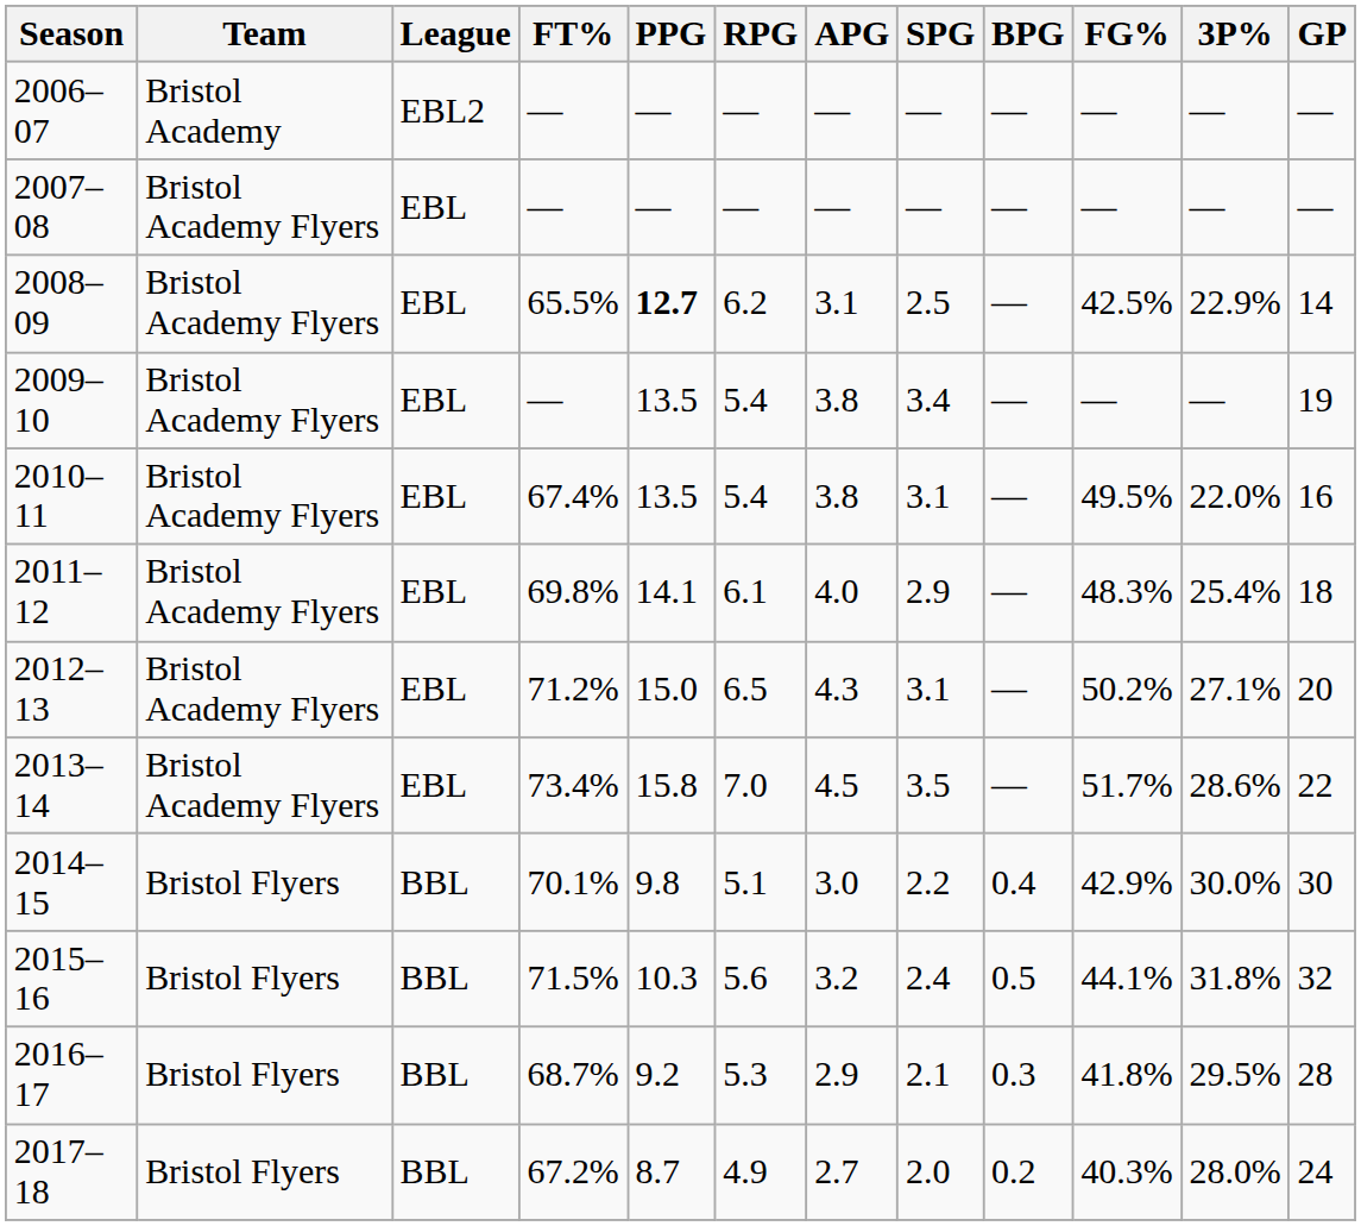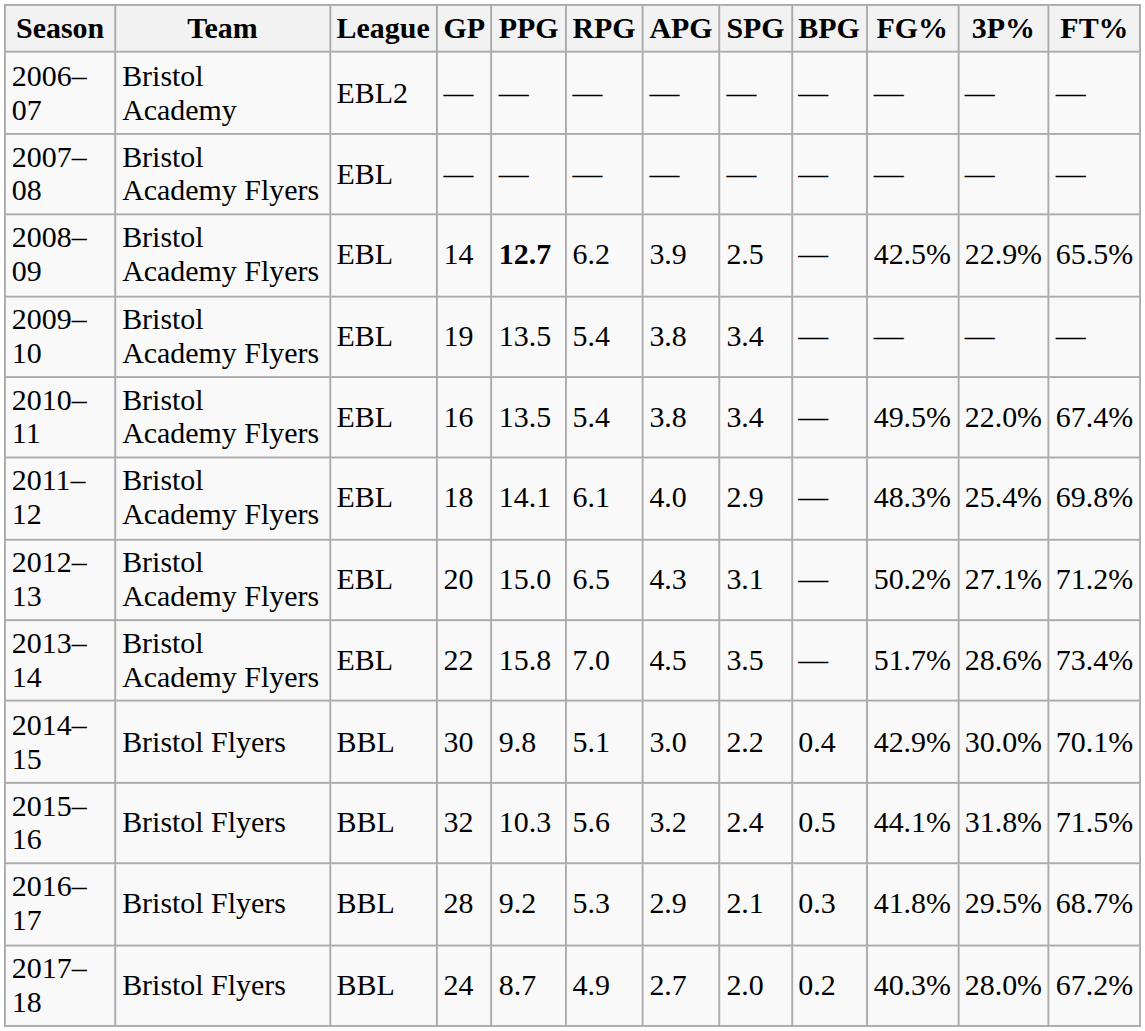 <table class="wikitable">
 <tr>
 <th>Season</th>
 <th>Team</th>
 <th>League</th>
-<th>FT%</th>
+<th>GP</th>
 <th>PPG</th>
 <th>RPG</th>
 <th>APG</th>
 <th>SPG</th>
 <th>BPG</th>
 <th>FG%</th>
 <th>3P%</th>
-<th>GP</th>
+<th>FT%</th>
 </tr>
 <tr>
 <td>2006–07</td>
 <td>Bristol Academy</td>
 <td>EBL2</td>
 <td>—</td>
 <td>—</td>
 <td>—</td>
 <td>—</td>
 <td>—</td>
 <td>—</td>
 <td>—</td>
 <td>—</td>
 <td>—</td>
 </tr>
 <tr>
 <td>2007–08</td>
 <td>Bristol Academy Flyers</td>
 <td>EBL</td>
 <td>—</td>
 <td>—</td>
 <td>—</td>
 <td>—</td>
 <td>—</td>
 <td>—</td>
 <td>—</td>
 <td>—</td>
 <td>—</td>
 </tr>
 <tr>
 <td>2008–09</td>
 <td>Bristol Academy Flyers</td>
 <td>EBL</td>
-<td>65.5%</td>
+<td>14</td>
 <td><strong>12.7</strong></td>
 <td>6.2</td>
-<td>3.1</td>
+<td>3.9</td>
 <td>2.5</td>
 <td>—</td>
 <td>42.5%</td>
 <td>22.9%</td>
-<td>14</td>
+<td>65.5%</td>
 </tr>
 <tr>
 <td>2009–10</td>
 <td>Bristol Academy Flyers</td>
 <td>EBL</td>
-<td>—</td>
+<td>19</td>
 <td>13.5</td>
 <td>5.4</td>
 <td>3.8</td>
 <td>3.4</td>
 <td>—</td>
 <td>—</td>
 <td>—</td>
-<td>19</td>
+<td>—</td>
 </tr>
 <tr>
 <td>2010–11</td>
 <td>Bristol Academy Flyers</td>
 <td>EBL</td>
-<td>67.4%</td>
+<td>16</td>
 <td>13.5</td>
 <td>5.4</td>
 <td>3.8</td>
-<td>3.1</td>
+<td>3.4</td>
 <td>—</td>
 <td>49.5%</td>
 <td>22.0%</td>
-<td>16</td>
+<td>67.4%</td>
 </tr>
 <tr>
 <td>2011–12</td>
 <td>Bristol Academy Flyers</td>
 <td>EBL</td>
-<td>69.8%</td>
+<td>18</td>
 <td>14.1</td>
 <td>6.1</td>
 <td>4.0</td>
 <td>2.9</td>
 <td>—</td>
 <td>48.3%</td>
 <td>25.4%</td>
-<td>18</td>
+<td>69.8%</td>
 </tr>
 <tr>
 <td>2012–13</td>
 <td>Bristol Academy Flyers</td>
 <td>EBL</td>
-<td>71.2%</td>
+<td>20</td>
 <td>15.0</td>
 <td>6.5</td>
 <td>4.3</td>
 <td>3.1</td>
 <td>—</td>
 <td>50.2%</td>
 <td>27.1%</td>
-<td>20</td>
+<td>71.2%</td>
 </tr>
 <tr>
 <td>2013–14</td>
 <td>Bristol Academy Flyers</td>
 <td>EBL</td>
-<td>73.4%</td>
+<td>22</td>
 <td>15.8</td>
 <td>7.0</td>
 <td>4.5</td>
 <td>3.5</td>
 <td>—</td>
 <td>51.7%</td>
 <td>28.6%</td>
-<td>22</td>
+<td>73.4%</td>
 </tr>
 <tr>
 <td>2014–15</td>
 <td>Bristol Flyers</td>
 <td>BBL</td>
-<td>70.1%</td>
+<td>30</td>
 <td>9.8</td>
 <td>5.1</td>
 <td>3.0</td>
 <td>2.2</td>
 <td>0.4</td>
 <td>42.9%</td>
 <td>30.0%</td>
-<td>30</td>
+<td>70.1%</td>
 </tr>
 <tr>
 <td>2015–16</td>
 <td>Bristol Flyers</td>
 <td>BBL</td>
-<td>71.5%</td>
+<td>32</td>
 <td>10.3</td>
 <td>5.6</td>
 <td>3.2</td>
 <td>2.4</td>
 <td>0.5</td>
 <td>44.1%</td>
 <td>31.8%</td>
-<td>32</td>
+<td>71.5%</td>
 </tr>
 <tr>
 <td>2016–17</td>
 <td>Bristol Flyers</td>
 <td>BBL</td>
-<td>68.7%</td>
+<td>28</td>
 <td>9.2</td>
 <td>5.3</td>
 <td>2.9</td>
 <td>2.1</td>
 <td>0.3</td>
 <td>41.8%</td>
 <td>29.5%</td>
-<td>28</td>
+<td>68.7%</td>
 </tr>
 <tr>
 <td>2017–18</td>
 <td>Bristol Flyers</td>
 <td>BBL</td>
-<td>67.2%</td>
+<td>24</td>
 <td>8.7</td>
 <td>4.9</td>
 <td>2.7</td>
 <td>2.0</td>
 <td>0.2</td>
 <td>40.3%</td>
 <td>28.0%</td>
-<td>24</td>
+<td>67.2%</td>
 </tr>
 </table>
